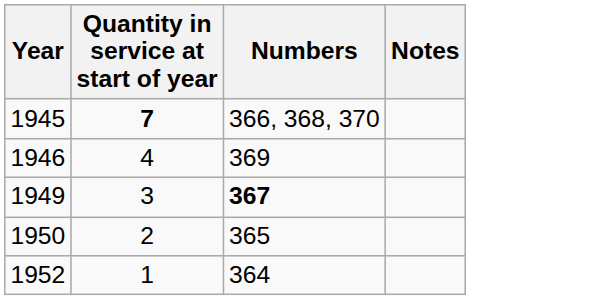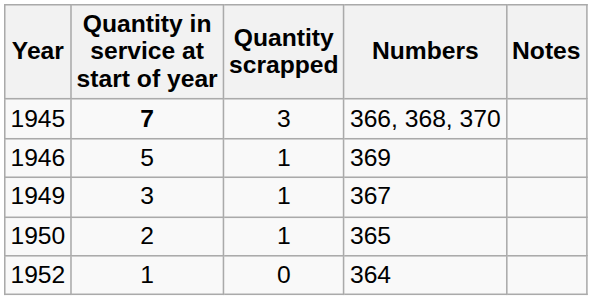 <table class="wikitable collapsible collapsed" style=text-align:center>
 <tr>
 <th>Year</th>
 <th>Quantity in<br>service at<br>start of year</th>
+<th>Quantity<br>scrapped</th>
 <th>Numbers</th>
 <th>Notes</th>
 </tr>
 <tr>
 <td>1945</td>
 <td><strong>7</strong></td>
+<td>3</td>
 <td align=left>366, 368, 370</td>
 <td align=left></td>
 </tr>
 <tr>
 <td>1946</td>
-<td>4</td>
+<td>5</td>
+<td>1</td>
 <td align=left>369</td>
 <td align=left></td>
 </tr>
 <tr>
 <td>1949</td>
 <td>3</td>
-<td align=left><strong>367</strong></td>
+<td>1</td>
+<td align=left>367</td>
 <td align=left></td>
 </tr>
 <tr>
 <td>1950</td>
 <td>2</td>
+<td>1</td>
 <td align=left>365</td>
 <td align=left></td>
 </tr>
 <tr>
 <td>1952</td>
 <td>1</td>
+<td>0</td>
 <td align=left>364</td>
 <td align=left></td>
 </tr>
 </table>
